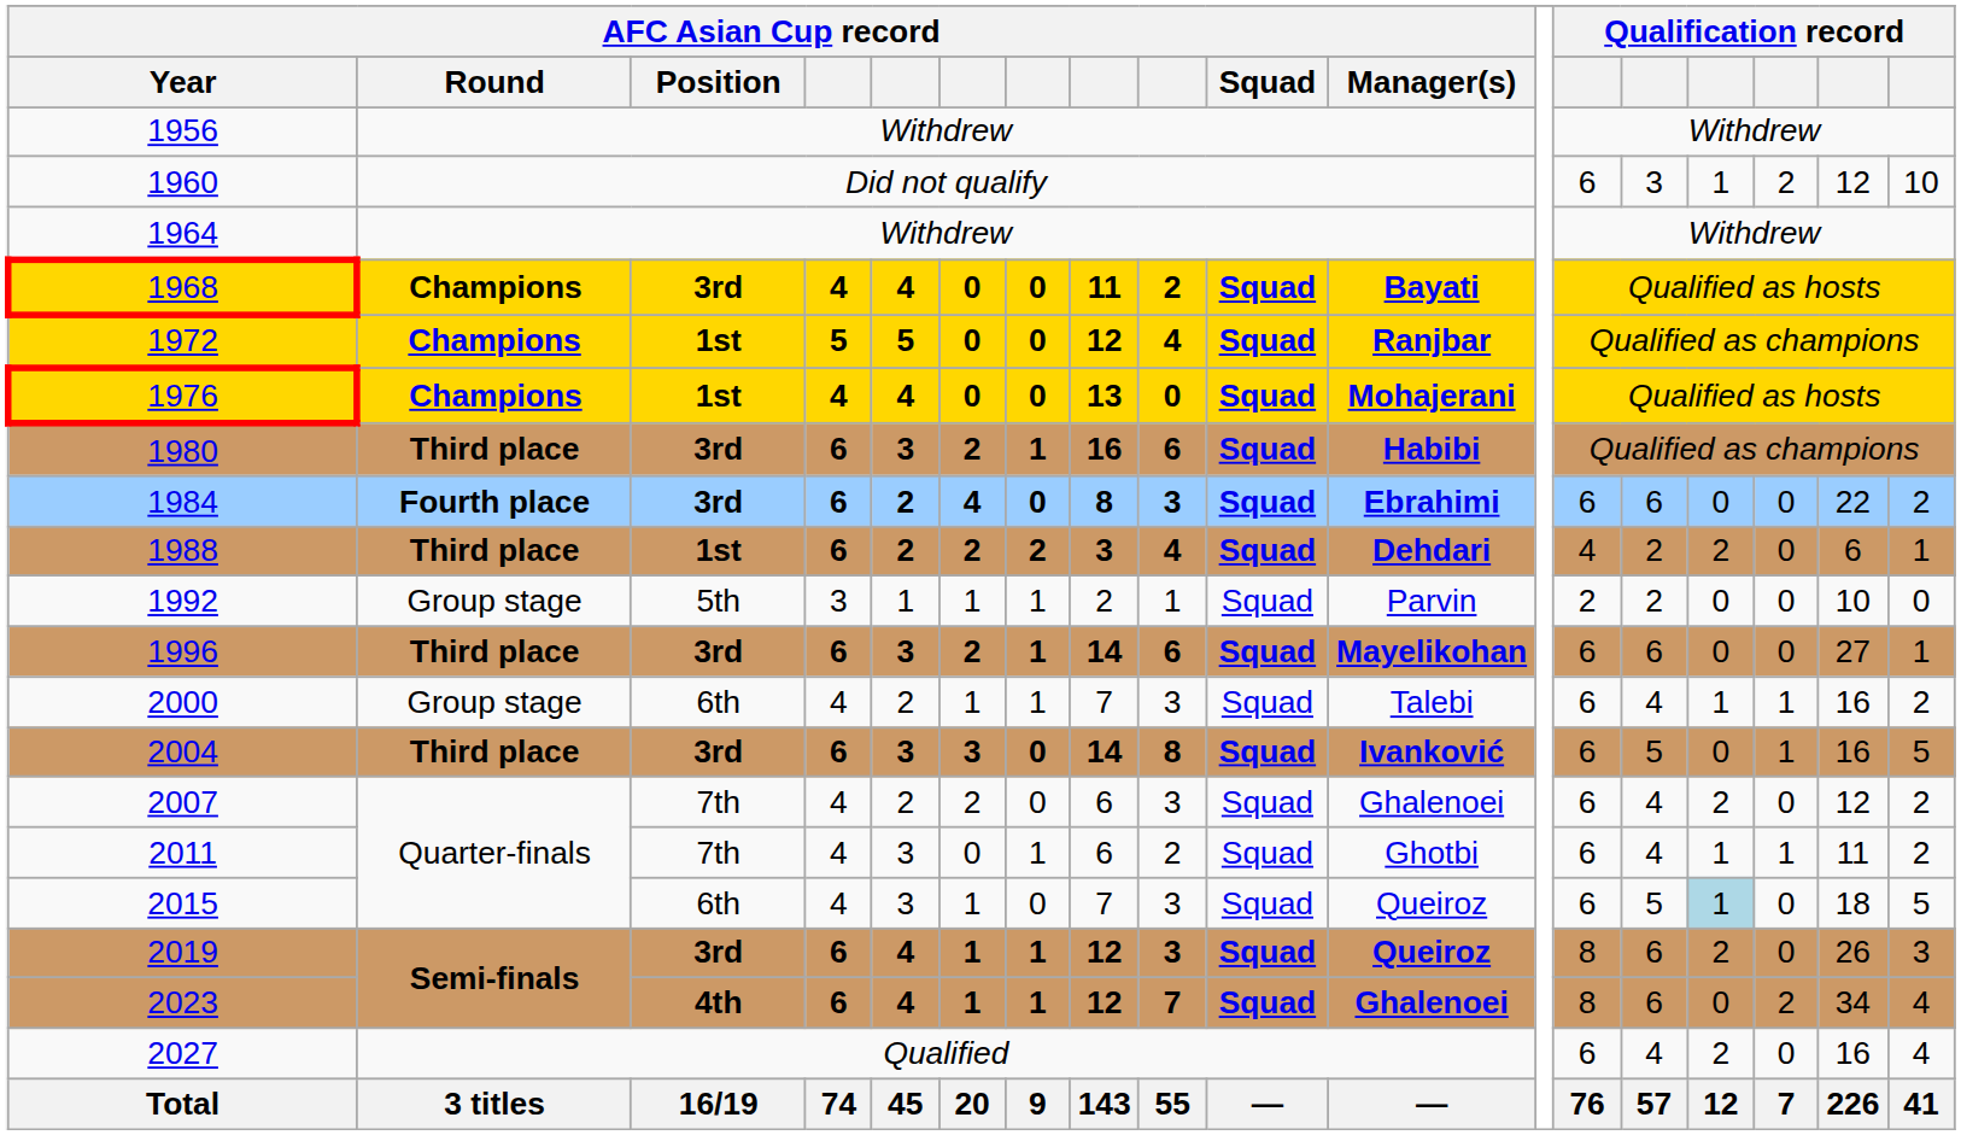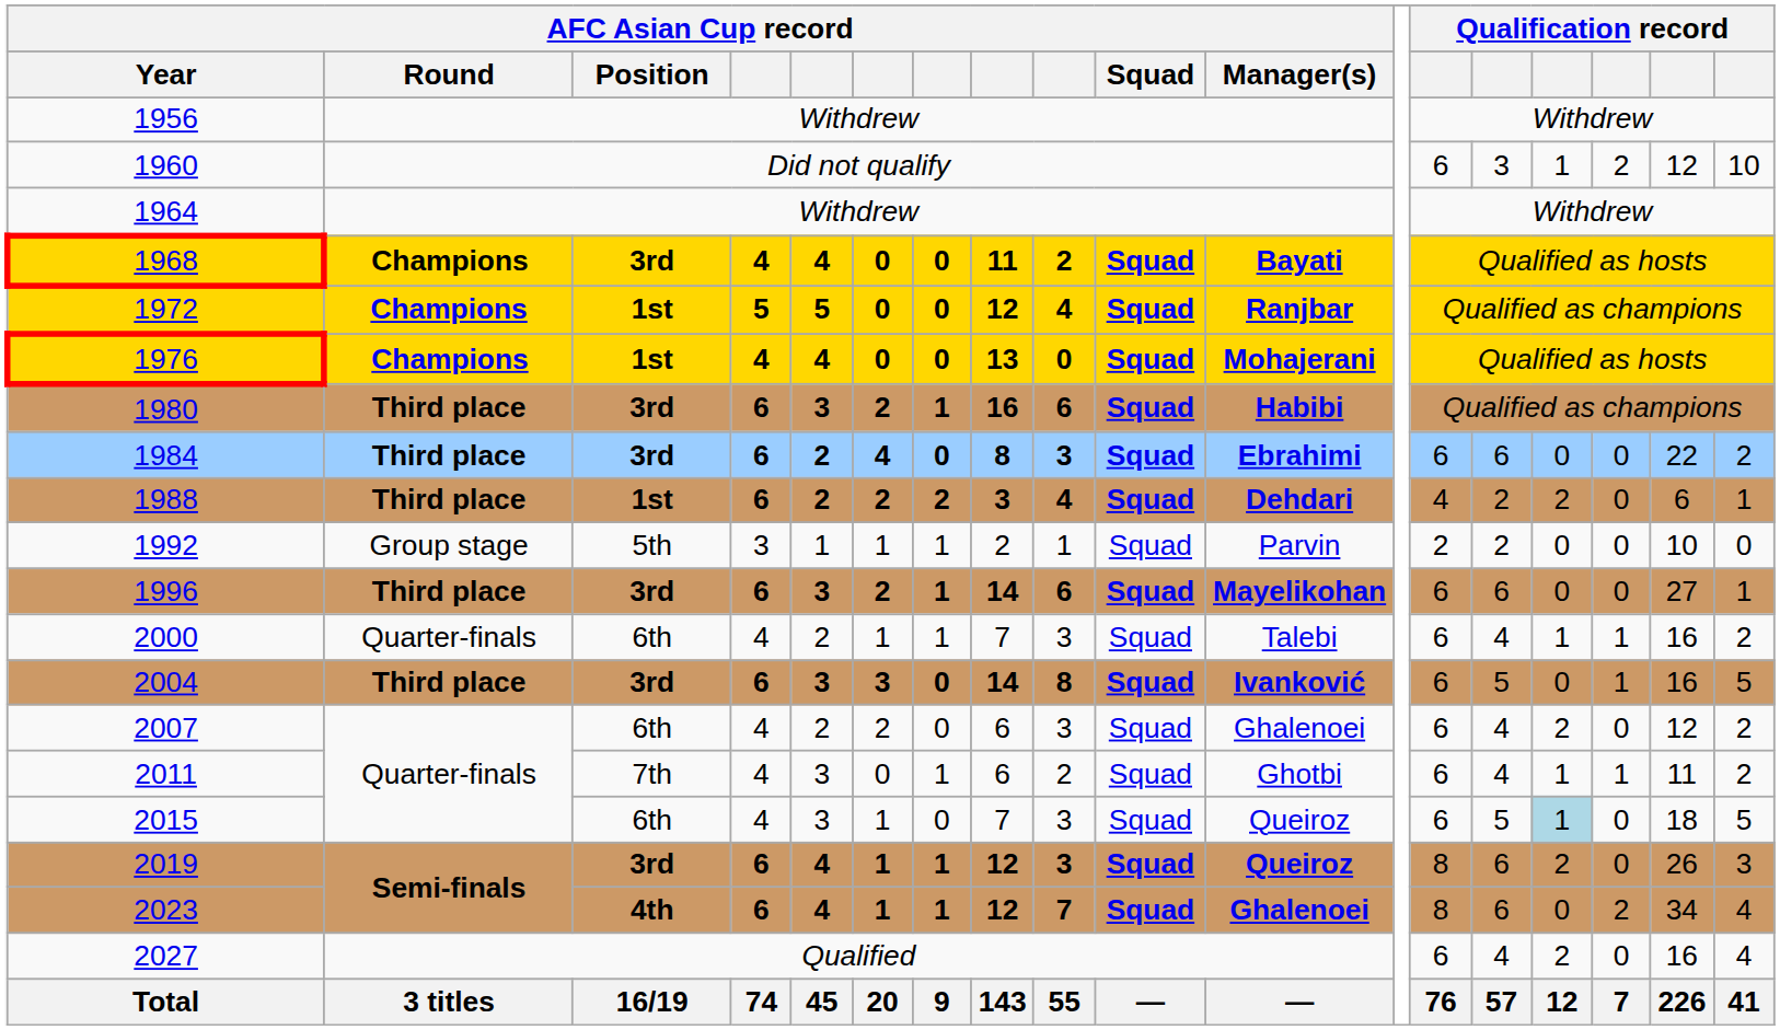 <table class="wikitable" class="wikitable" style="font-size:90%; text-align:center; width:100%">
 <tr>
 <th colspan="11"><a href='#'>AFC Asian Cup</a> record</th>
 <th style="width:1%;background:white" rowspan="22"></th>
 <th colspan="6"><a href='#'>Qualification</a> record</th>
 </tr>
 <tr>
 <th width="175">Year</th>
 <th width="125">Round</th>
 <th width="75">Position</th>
 <th width="25"></th>
 <th width="25"></th>
 <th width="25"></th>
 <th width="25"></th>
 <th width="25"></th>
 <th width="25"></th>
 <th width="50">Squad</th>
 <th width="50">Manager(s)</th>
 <th width="25"></th>
 <th width="25"></th>
 <th width="25"></th>
 <th width="25"></th>
 <th width="25"></th>
 <th width="25"></th>
 </tr>
 <tr>
 <td> <a href='#'>1956</a></td>
 <td colspan=10><em>Withdrew</em></td>
 <td colspan=6><em>Withdrew</em></td>
 </tr>
 <tr>
 <td> <a href='#'>1960</a></td>
 <td colspan=10><em>Did not qualify</em></td>
 <td>6</td>
 <td>3</td>
 <td>1</td>
 <td>2</td>
 <td>12</td>
 <td>10</td>
 </tr>
 <tr>
 <td> <a href='#'>1964</a></td>
 <td colspan=10><em>Withdrew</em></td>
 <td colspan=6><em>Withdrew</em></td>
 </tr>
 <tr style="background:gold;">
 <td style="border: 3px solid red"> <a href='#'>1968</a></td>
 <td><strong>Champions</strong></td>
 <td><strong>3rd</strong></td>
 <td><strong>4</strong></td>
 <td><strong>4</strong></td>
 <td><strong>0</strong></td>
 <td><strong>0</strong></td>
 <td><strong>11</strong></td>
 <td><strong>2</strong></td>
 <td><strong><a href='#'>Squad</a></strong></td>
 <td><strong><a href='#'>Bayati</a></strong></td>
 <td colspan=6><em>Qualified as hosts</em></td>
 </tr>
 <tr style="background:gold;">
 <td> <a href='#'>1972</a></td>
 <td><a href='#'><strong>Champions</strong></a></td>
 <td><strong>1st</strong></td>
 <td><strong>5</strong></td>
 <td><strong>5</strong></td>
 <td><strong>0</strong></td>
 <td><strong>0</strong></td>
 <td><strong>12</strong></td>
 <td><strong>4</strong></td>
 <td><strong><a href='#'>Squad</a></strong></td>
 <td><strong><a href='#'>Ranjbar</a></strong></td>
 <td colspan=6><em>Qualified as champions</em></td>
 </tr>
 <tr style="background:gold;">
 <td style="border: 3px solid red"> <a href='#'>1976</a></td>
 <td><strong><a href='#'>Champions</a></strong></td>
 <td><strong>1st</strong></td>
 <td><strong>4</strong></td>
 <td><strong>4</strong></td>
 <td><strong>0</strong></td>
 <td><strong>0</strong></td>
 <td><strong>13</strong></td>
 <td><strong>0</strong></td>
 <td><strong><a href='#'>Squad</a></strong></td>
 <td><strong><a href='#'>Mohajerani</a></strong></td>
 <td colspan=6><em>Qualified as hosts</em></td>
 </tr>
 <tr style="background:#c96;">
 <td> <a href='#'>1980</a></td>
 <td><strong>Third place</strong></td>
 <td><strong>3rd</strong></td>
 <td><strong>6</strong></td>
 <td><strong>3</strong></td>
 <td><strong>2</strong></td>
 <td><strong>1</strong></td>
 <td><strong>16</strong></td>
 <td><strong>6</strong></td>
 <td><strong><a href='#'>Squad</a></strong></td>
 <td><strong><a href='#'>Habibi</a></strong></td>
 <td colspan=6><em>Qualified as champions</em></td>
 </tr>
 <tr style="background:#9acdff;">
 <td> <a href='#'>1984</a></td>
-<td><strong>Fourth place</strong></td>
+<td><strong>Third place</strong></td>
 <td><strong>3rd</strong></td>
 <td><strong>6</strong></td>
 <td><strong>2</strong></td>
 <td><strong>4</strong></td>
 <td><strong>0</strong></td>
 <td><strong>8</strong></td>
 <td><strong>3</strong></td>
 <td><strong><a href='#'>Squad</a></strong></td>
 <td><strong><a href='#'>Ebrahimi</a></strong></td>
 <td>6</td>
 <td>6</td>
 <td>0</td>
 <td>0</td>
 <td>22</td>
 <td>2</td>
 </tr>
 <tr style="background:#c96;">
 <td> <a href='#'>1988</a></td>
 <td><strong>Third place</strong></td>
 <td><strong>1st</strong></td>
 <td><strong>6</strong></td>
 <td><strong>2</strong></td>
 <td><strong>2</strong></td>
 <td><strong>2</strong></td>
 <td><strong>3</strong></td>
 <td><strong>4</strong></td>
 <td><strong><a href='#'>Squad</a></strong></td>
 <td><strong><a href='#'>Dehdari</a></strong></td>
 <td>4</td>
 <td>2</td>
 <td>2</td>
 <td>0</td>
 <td>6</td>
 <td>1</td>
 </tr>
 <tr>
 <td> <a href='#'>1992</a></td>
 <td>Group stage</td>
 <td>5th</td>
 <td>3</td>
 <td>1</td>
 <td>1</td>
 <td>1</td>
 <td>2</td>
 <td>1</td>
 <td><a href='#'>Squad</a></td>
 <td><a href='#'>Parvin</a></td>
 <td>2</td>
 <td>2</td>
 <td>0</td>
 <td>0</td>
 <td>10</td>
 <td>0</td>
 </tr>
 <tr style="background:#c96;">
 <td> <a href='#'>1996</a></td>
 <td><strong>Third place</strong></td>
 <td><strong>3rd</strong></td>
 <td><strong>6</strong></td>
 <td><strong>3</strong></td>
 <td><strong>2</strong></td>
 <td><strong>1</strong></td>
 <td><strong>14</strong></td>
 <td><strong>6</strong></td>
 <td><strong><a href='#'>Squad</a></strong></td>
 <td><strong><a href='#'>Mayelikohan</a></strong></td>
 <td>6</td>
 <td>6</td>
 <td>0</td>
 <td>0</td>
 <td>27</td>
 <td>1</td>
 </tr>
 <tr>
 <td> <a href='#'>2000</a></td>
-<td>Group stage</td>
+<td>Quarter-finals</td>
 <td>6th</td>
 <td>4</td>
 <td>2</td>
 <td>1</td>
 <td>1</td>
 <td>7</td>
 <td>3</td>
 <td><a href='#'>Squad</a></td>
 <td><a href='#'>Talebi</a></td>
 <td>6</td>
 <td>4</td>
 <td>1</td>
 <td>1</td>
 <td>16</td>
 <td>2</td>
 </tr>
 <tr style="background:#c96;">
 <td> <a href='#'>2004</a></td>
 <td><strong>Third place</strong></td>
 <td><strong>3rd</strong></td>
 <td><strong>6</strong></td>
 <td><strong>3</strong></td>
 <td><strong>3</strong></td>
 <td><strong>0</strong></td>
 <td><strong>14</strong></td>
 <td><strong>8</strong></td>
 <td><strong><a href='#'>Squad</a></strong></td>
 <td><strong><a href='#'>Ivanković</a></strong></td>
 <td>6</td>
 <td>5</td>
 <td>0</td>
 <td>1</td>
 <td>16</td>
 <td>5</td>
 </tr>
 <tr>
 <td>    <a href='#'>2007</a></td>
 <td rowspan=3>Quarter-finals</td>
-<td>7th</td>
+<td>6th</td>
 <td>4</td>
 <td>2</td>
 <td>2</td>
 <td>0</td>
 <td>6</td>
 <td>3</td>
 <td><a href='#'>Squad</a></td>
 <td><a href='#'>Ghalenoei</a></td>
 <td>6</td>
 <td>4</td>
 <td>2</td>
 <td>0</td>
 <td>12</td>
 <td>2</td>
 </tr>
 <tr>
 <td> <a href='#'>2011</a></td>
 <td>7th</td>
 <td>4</td>
 <td>3</td>
 <td>0</td>
 <td>1</td>
 <td>6</td>
 <td>2</td>
 <td><a href='#'>Squad</a></td>
 <td><a href='#'>Ghotbi</a></td>
 <td>6</td>
 <td>4</td>
 <td>1</td>
 <td>1</td>
 <td>11</td>
 <td>2</td>
 </tr>
 <tr>
 <td> <a href='#'>2015</a></td>
 <td>6th</td>
 <td>4</td>
 <td>3</td>
 <td>1</td>
 <td>0</td>
 <td>7</td>
 <td>3</td>
 <td><a href='#'>Squad</a></td>
 <td><a href='#'>Queiroz</a></td>
 <td>6</td>
 <td>5</td>
 <td style="background: lightblue;">1</td>
 <td>0</td>
 <td>18</td>
 <td>5</td>
 </tr>
 <tr style="background:#c96;">
 <td> <a href='#'>2019</a></td>
 <td rowspan=2><strong>Semi-finals</strong></td>
 <td><strong>3rd</strong></td>
 <td><strong>6</strong></td>
 <td><strong>4</strong></td>
 <td><strong>1</strong></td>
 <td><strong>1</strong></td>
 <td><strong>12</strong></td>
 <td><strong>3</strong></td>
 <td><strong><a href='#'>Squad</a></strong></td>
 <td><strong><a href='#'>Queiroz</a></strong></td>
 <td>8</td>
 <td>6</td>
 <td>2</td>
 <td>0</td>
 <td>26</td>
 <td>3</td>
 </tr>
 <tr style="background:#c96;">
 <td> <a href='#'>2023</a></td>
 <td><strong>4th</strong></td>
 <td><strong>6</strong></td>
 <td><strong>4</strong></td>
 <td><strong>1</strong></td>
 <td><strong>1</strong></td>
 <td><strong>12</strong></td>
 <td><strong>7</strong></td>
 <td><strong><a href='#'>Squad</a></strong></td>
 <td><strong><a href='#'>Ghalenoei</a></strong></td>
 <td>8</td>
 <td>6</td>
 <td>0</td>
 <td>2</td>
 <td>34</td>
 <td>4</td>
 </tr>
 <tr>
 <td> <a href='#'>2027</a></td>
 <td colspan=10><em>Qualified</em></td>
 <td>6</td>
 <td>4</td>
 <td>2</td>
 <td>0</td>
 <td>16</td>
 <td>4</td>
 </tr>
 <tr>
 <th>Total</th>
 <th>3 titles</th>
 <th>16/19</th>
 <th>74</th>
 <th>45</th>
 <th>20</th>
 <th>9</th>
 <th>143</th>
 <th>55</th>
 <th>—</th>
 <th>—</th>
 <th>76</th>
 <th>57</th>
 <th>12</th>
 <th>7</th>
 <th>226</th>
 <th>41</th>
 </tr>
 </table>
